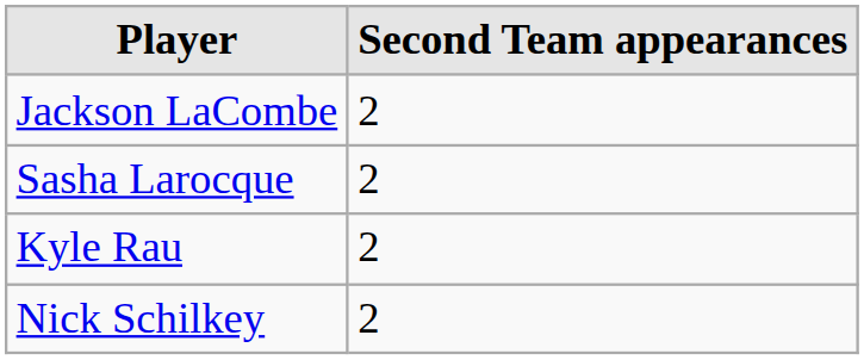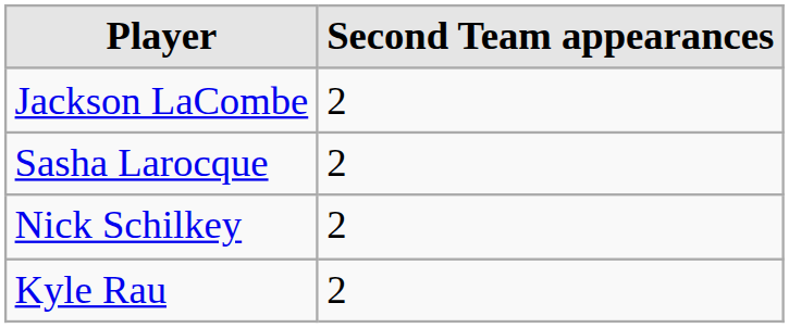 <table class="wikitable">
 <tr>
 <th style="background:#e5e5e5;">Player</th>
 <th style="background:#e5e5e5;">Second Team appearances</th>
 </tr>
 <tr>
 <td><a href='#'>Jackson LaCombe</a></td>
 <td>2</td>
 </tr>
 <tr>
 <td><a href='#'>Sasha Larocque</a></td>
 <td>2</td>
 </tr>
 <tr>
+<td><a href='#'>Nick Schilkey</a></td>
+<td>2</td>
+</tr>
+<tr>
 <td><a href='#'>Kyle Rau</a></td>
 <td>2</td>
 </tr>
-<tr>
-<td><a href='#'>Nick Schilkey</a></td>
-<td>2</td>
-</tr>
 </table>
